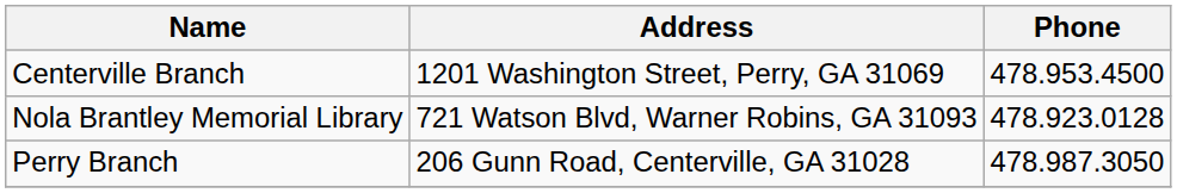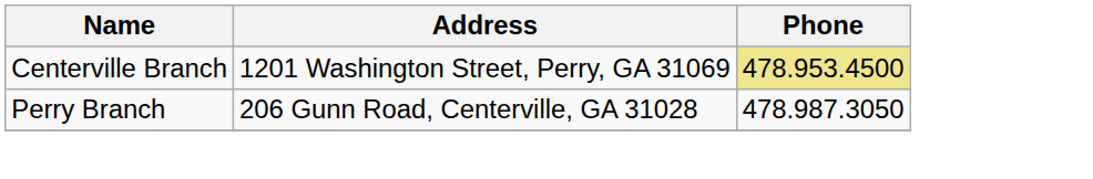 <table class="wikitable">
 <tr>
 <th>Name</th>
 <th>Address</th>
 <th>Phone</th>
 </tr>
 <tr>
 <td>Centerville Branch</td>
 <td>1201 Washington Street, Perry, GA 31069</td>
-<td>478.953.4500</td>
-</tr>
-<tr>
-<td>Nola Brantley Memorial Library</td>
-<td>721 Watson Blvd, Warner Robins, GA 31093</td>
-<td>478.923.0128</td>
+<td style="background: khaki;">478.953.4500</td>
 </tr>
 <tr>
 <td>Perry Branch</td>
 <td>206 Gunn Road, Centerville, GA 31028</td>
 <td>478.987.3050</td>
 </tr>
 <tr>
 </tr>
 </table>
